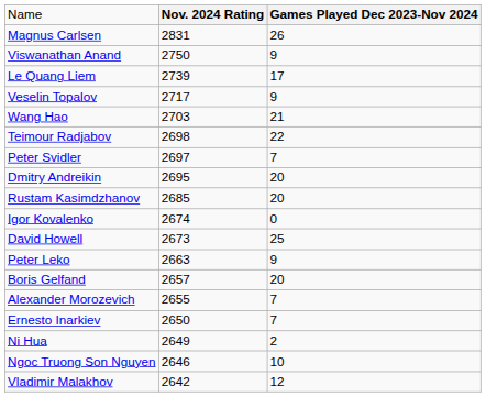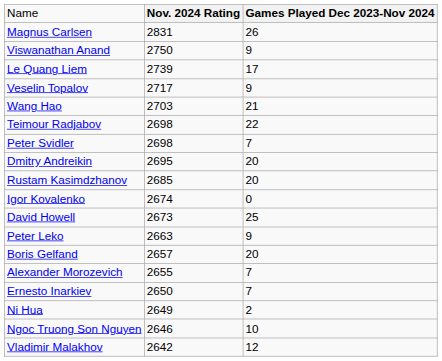 <table class="wikitable">
 <tr>
 <td>Name</td>
 <th>Nov. 2024 Rating</th>
 <th>Games Played Dec 2023-Nov 2024</th>
 </tr>
 <tr>
 <td><a href='#'>Magnus Carlsen</a></td>
 <td>2831</td>
 <td>26</td>
 </tr>
 <tr>
 <td><a href='#'>Viswanathan Anand</a></td>
 <td>2750</td>
 <td>9</td>
 </tr>
 <tr>
 <td><a href='#'>Le Quang Liem</a></td>
 <td>2739</td>
 <td>17</td>
 </tr>
 <tr>
 <td><a href='#'>Veselin Topalov</a></td>
 <td>2717</td>
 <td>9</td>
 </tr>
 <tr>
 <td><a href='#'>Wang Hao</a></td>
 <td>2703</td>
 <td>21</td>
 </tr>
 <tr>
 <td><a href='#'>Teimour Radjabov</a></td>
 <td>2698</td>
 <td>22</td>
 </tr>
 <tr>
 <td><a href='#'>Peter Svidler</a></td>
-<td>2697</td>
+<td>2698</td>
 <td>7</td>
 </tr>
 <tr>
 <td><a href='#'>Dmitry Andreikin</a></td>
 <td>2695</td>
 <td>20</td>
 </tr>
 <tr>
 <td><a href='#'>Rustam Kasimdzhanov</a></td>
 <td>2685</td>
 <td>20</td>
 </tr>
 <tr>
 <td><a href='#'>Igor Kovalenko</a></td>
 <td>2674</td>
 <td>0</td>
 </tr>
 <tr>
 <td><a href='#'>David Howell</a></td>
 <td>2673</td>
 <td>25</td>
 </tr>
 <tr>
 <td><a href='#'>Peter Leko</a></td>
 <td>2663</td>
 <td>9</td>
 </tr>
 <tr>
 <td><a href='#'>Boris Gelfand</a></td>
 <td>2657</td>
 <td>20</td>
 </tr>
 <tr>
 <td><a href='#'>Alexander Morozevich</a></td>
 <td>2655</td>
 <td>7</td>
 </tr>
 <tr>
 <td><a href='#'>Ernesto Inarkiev</a></td>
 <td>2650</td>
 <td>7</td>
 </tr>
 <tr>
 <td><a href='#'>Ni Hua</a></td>
 <td>2649</td>
 <td>2</td>
 </tr>
 <tr>
 <td><a href='#'>Ngoc Truong Son Nguyen</a></td>
 <td>2646</td>
 <td>10</td>
 </tr>
 <tr>
 <td><a href='#'>Vladimir Malakhov</a></td>
 <td>2642</td>
 <td>12</td>
 </tr>
 </table>
